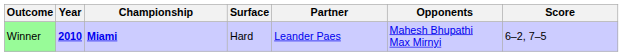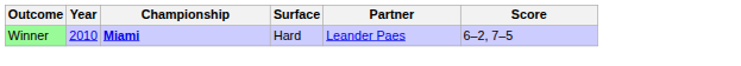 <table class=wikitable style=font-size:97%>
 <tr>
 <th>Outcome</th>
 <th>Year</th>
 <th width=200>Championship</th>
 <th>Surface</th>
 <th width=160>Partner</th>
-<th width=160>Opponents</th>
 <th width=160>Score</th>
 </tr>
 <tr bgcolor=CCCCFF>
 <td bgcolor=98fb98>Winner</td>
-<td><strong><a href='#'>2010</a></strong></td>
+<td><a href='#'>2010</a></td>
 <td><strong><a href='#'>Miami</a></strong></td>
 <td>Hard</td>
 <td> <a href='#'>Leander Paes</a></td>
-<td> <a href='#'>Mahesh Bhupathi</a><br> <a href='#'>Max Mirnyi</a></td>
 <td>6–2, 7–5</td>
 </tr>
 </table>
